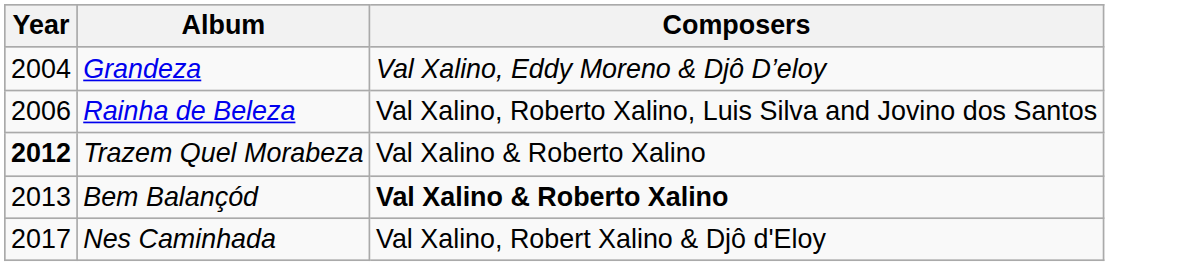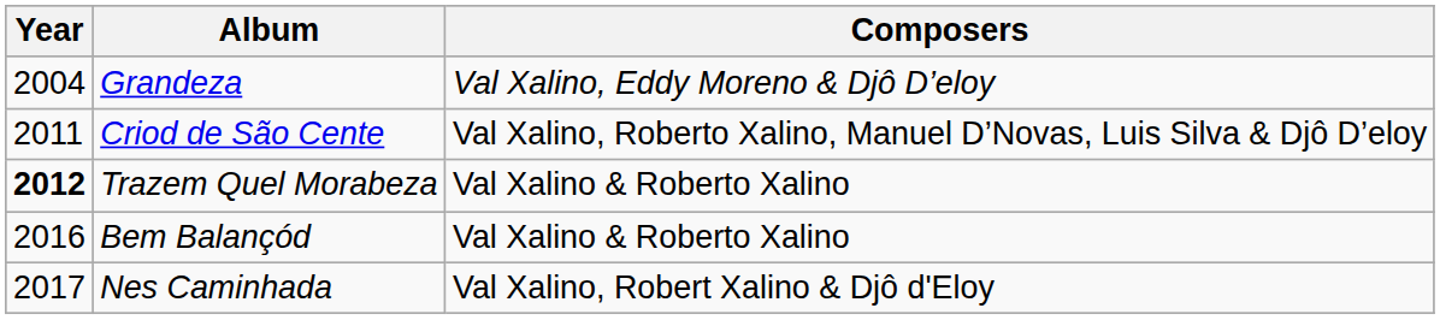 <table class="wikitable">
 <tr>
 <th rowspan="1">Year</th>
 <th rowspan="1">Album</th>
 <th rowspan="1">Composers</th>
 </tr>
 <tr>
 <td>2004</td>
 <td><em><a href='#'>Grandeza</a></em></td>
 <td><em>Val Xalino, Eddy Moreno & Djô D’eloy </em></td>
 </tr>
 <tr>
-<td>2006</td>
-<td><em><a href='#'>Rainha de Beleza</a></em></td>
-<td>Val Xalino, Roberto Xalino, Luis Silva and Jovino dos Santos</td>
+<td>2011</td>
+<td><em><a href='#'>Criod de São Cente</a></em></td>
+<td>Val Xalino, Roberto Xalino, Manuel D’Novas, Luis Silva & Djô D’eloy</td>
 </tr>
 <tr>
 <td><strong>2012</strong></td>
 <td><em>Trazem Quel Morabeza</em></td>
 <td>Val Xalino & Roberto Xalino</td>
 </tr>
 <tr>
-<td>2013</td>
+<td>2016</td>
 <td><em>Bem Balançód</em></td>
-<td><strong>Val Xalino & Roberto Xalino</strong></td>
+<td>Val Xalino & Roberto Xalino</td>
 </tr>
 <tr>
 <td>2017</td>
 <td><em>Nes Caminhada</em></td>
 <td>Val Xalino, Robert Xalino & Djô d'Eloy</td>
 </tr>
 </table>
